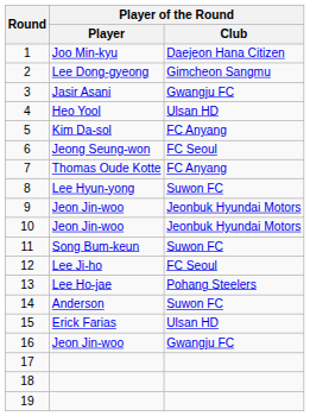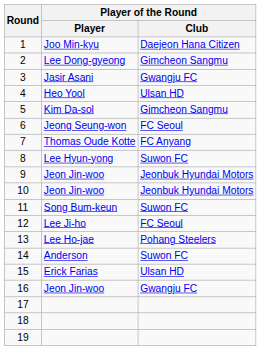 <table class="wikitable">
 <tr>
 <th rowspan=2>Round</th>
 <th colspan=2>Player of the Round</th>
 </tr>
 <tr>
 <th>Player</th>
 <th>Club</th>
 </tr>
 <tr>
 <td align=center>1</td>
 <td> <a href='#'>Joo Min-kyu</a></td>
 <td><a href='#'>Daejeon Hana Citizen</a></td>
 </tr>
 <tr>
 <td align=center>2</td>
 <td> <a href='#'>Lee Dong-gyeong</a></td>
 <td><a href='#'>Gimcheon Sangmu</a></td>
 </tr>
 <tr>
 <td align=center>3</td>
 <td> <a href='#'>Jasir Asani</a></td>
 <td><a href='#'>Gwangju FC</a></td>
 </tr>
 <tr>
 <td align=center>4</td>
 <td> <a href='#'>Heo Yool</a></td>
 <td><a href='#'>Ulsan HD</a></td>
 </tr>
 <tr>
 <td align=center>5</td>
 <td> <a href='#'>Kim Da-sol</a></td>
-<td><a href='#'>FC Anyang</a></td>
+<td><a href='#'>Gimcheon Sangmu</a></td>
 </tr>
 <tr>
 <td align=center>6</td>
 <td> <a href='#'>Jeong Seung-won</a></td>
 <td><a href='#'>FC Seoul</a></td>
 </tr>
 <tr>
 <td align=center>7</td>
 <td> <a href='#'>Thomas Oude Kotte</a></td>
 <td><a href='#'>FC Anyang</a></td>
 </tr>
 <tr>
 <td align=center>8</td>
 <td> <a href='#'>Lee Hyun-yong</a></td>
 <td><a href='#'>Suwon FC</a></td>
 </tr>
 <tr>
 <td align=center>9</td>
 <td> <a href='#'>Jeon Jin-woo</a></td>
 <td><a href='#'>Jeonbuk Hyundai Motors</a></td>
 </tr>
 <tr>
 <td align=center>10</td>
 <td> <a href='#'>Jeon Jin-woo</a></td>
 <td><a href='#'>Jeonbuk Hyundai Motors</a></td>
 </tr>
 <tr>
 <td align=center>11</td>
 <td> <a href='#'>Song Bum-keun</a></td>
 <td><a href='#'>Suwon FC</a></td>
 </tr>
 <tr>
 <td align=center>12</td>
 <td> <a href='#'>Lee Ji-ho</a></td>
 <td><a href='#'>FC Seoul</a></td>
 </tr>
 <tr>
 <td align=center>13</td>
 <td> <a href='#'>Lee Ho-jae</a></td>
 <td><a href='#'>Pohang Steelers</a></td>
 </tr>
 <tr>
 <td align=center>14</td>
 <td> <a href='#'>Anderson</a></td>
 <td><a href='#'>Suwon FC</a></td>
 </tr>
 <tr>
 <td align=center>15</td>
 <td> <a href='#'>Erick Farias</a></td>
 <td><a href='#'>Ulsan HD</a></td>
 </tr>
 <tr>
 <td align=center>16</td>
 <td> <a href='#'>Jeon Jin-woo</a></td>
 <td><a href='#'>Gwangju FC</a></td>
 </tr>
 <tr>
 <td align=center>17</td>
 <td></td>
 <td></td>
 </tr>
 <tr>
 <td align=center>18</td>
 <td></td>
 <td></td>
 </tr>
 <tr>
 <td align=center>19</td>
 <td></td>
 <td></td>
 </tr>
 </table>
